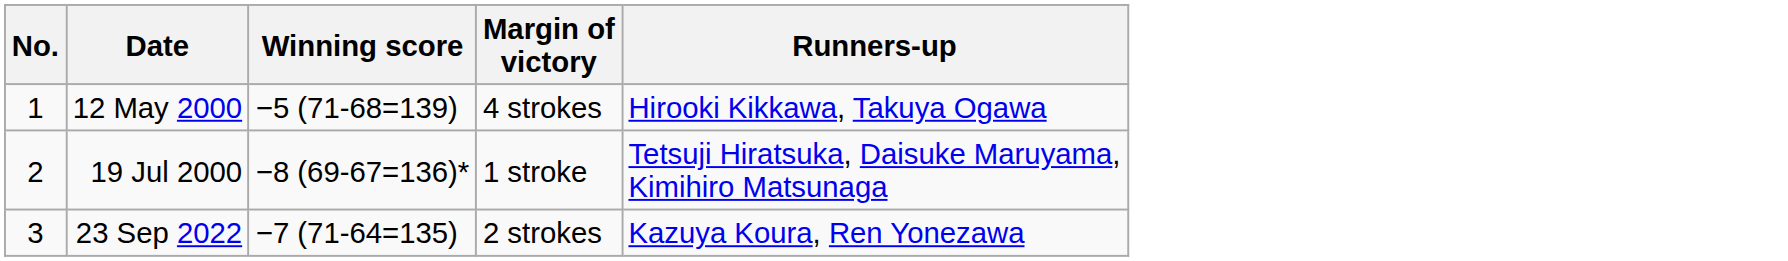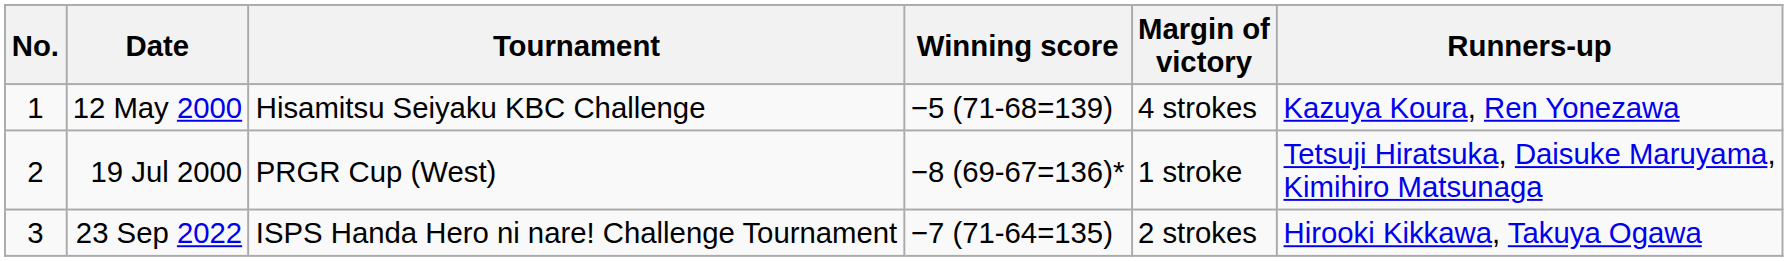 <table class="wikitable" style="font-size:95%;">
 <tr>
 <th>No.</th>
 <th>Date</th>
+<th>Tournament</th>
 <th>Winning score</th>
 <th>Margin of<br>victory</th>
 <th>Runners-up</th>
 </tr>
 <tr>
 <td align=center>1</td>
 <td align=right>12 May <a href='#'>2000</a></td>
+<td>Hisamitsu Seiyaku KBC Challenge</td>
 <td>−5 (71-68=139)</td>
 <td>4 strokes</td>
-<td> <a href='#'>Hirooki Kikkawa</a>,  <a href='#'>Takuya Ogawa</a></td>
+<td> <a href='#'>Kazuya Koura</a>,  <a href='#'>Ren Yonezawa</a></td>
 </tr>
 <tr>
 <td align=center>2</td>
 <td align=right>19 Jul 2000</td>
+<td>PRGR Cup (West)</td>
 <td>−8 (69-67=136)*</td>
 <td>1 stroke</td>
 <td> <a href='#'>Tetsuji Hiratsuka</a>,  <a href='#'>Daisuke Maruyama</a>,<br> <a href='#'>Kimihiro Matsunaga</a></td>
 </tr>
 <tr>
 <td align=center>3</td>
 <td align=right>23 Sep <a href='#'>2022</a></td>
+<td>ISPS Handa Hero ni nare! Challenge Tournament</td>
 <td>−7 (71-64=135)</td>
 <td>2 strokes</td>
-<td> <a href='#'>Kazuya Koura</a>,  <a href='#'>Ren Yonezawa</a></td>
+<td> <a href='#'>Hirooki Kikkawa</a>,  <a href='#'>Takuya Ogawa</a></td>
 </tr>
 </table>
